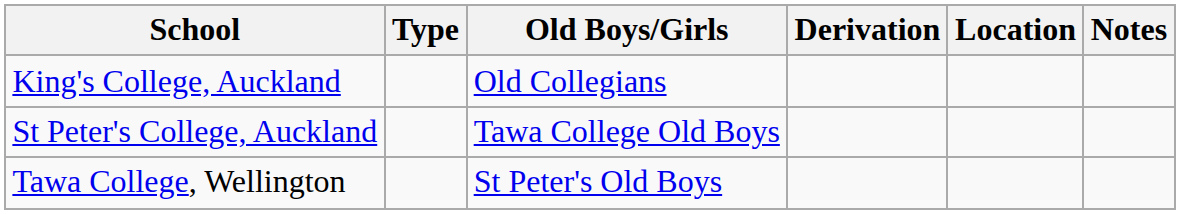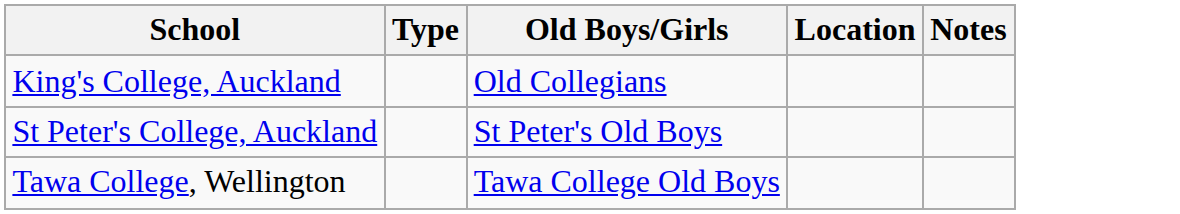 <table class="wikitable sortable">
 <tr>
 <th>School</th>
 <th>Type</th>
 <th>Old Boys/Girls</th>
-<th>Derivation</th>
 <th>Location</th>
 <th>Notes</th>
 </tr>
 <tr>
 <td><a href='#'>King's College, Auckland</a></td>
 <td></td>
 <td><a href='#'>Old Collegians</a></td>
 <td></td>
 <td></td>
-<td></td>
 </tr>
 <tr>
 <td><a href='#'>St Peter's College, Auckland</a></td>
 <td></td>
-<td><a href='#'>Tawa College Old Boys</a></td>
-<td></td>
+<td><a href='#'>St Peter's Old Boys</a></td>
 <td></td>
 <td></td>
 </tr>
 <tr>
 <td><a href='#'>Tawa College</a>, Wellington</td>
 <td></td>
-<td><a href='#'>St Peter's Old Boys</a></td>
-<td></td>
+<td><a href='#'>Tawa College Old Boys</a></td>
 <td></td>
 <td></td>
 </tr>
 </table>
